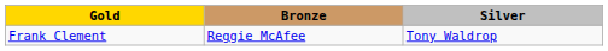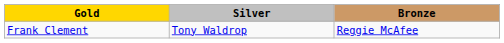 <table class="wikitable" style="text-align:left">
 <tr align="center">
 <td width=200 bgcolor=gold><strong>Gold</strong></td>
+<td width=200 bgcolor=silver><strong>Silver</strong></td>
 <td width=200 bgcolor=CC9966><strong>Bronze</strong></td>
-<td width=200 bgcolor=silver><strong>Silver</strong></td>
 </tr>
 <tr>
 <td><a href='#'>Frank Clement</a><br><em></em></td>
+<td><a href='#'>Tony Waldrop</a><br><em></em></td>
 <td><a href='#'>Reggie McAfee</a><br><em></em></td>
-<td><a href='#'>Tony Waldrop</a><br><em></em></td>
 </tr>
 </table>
